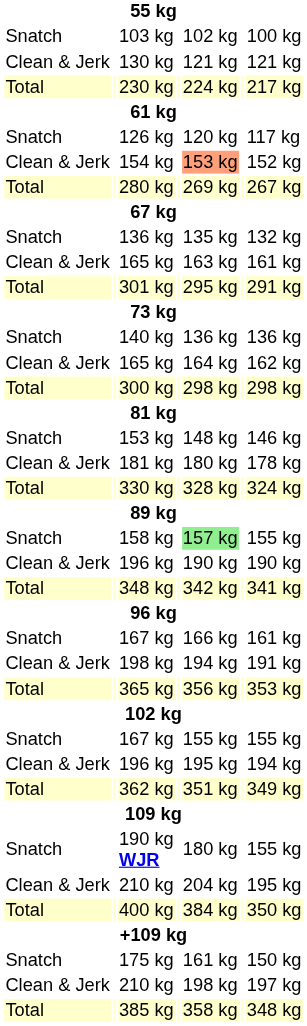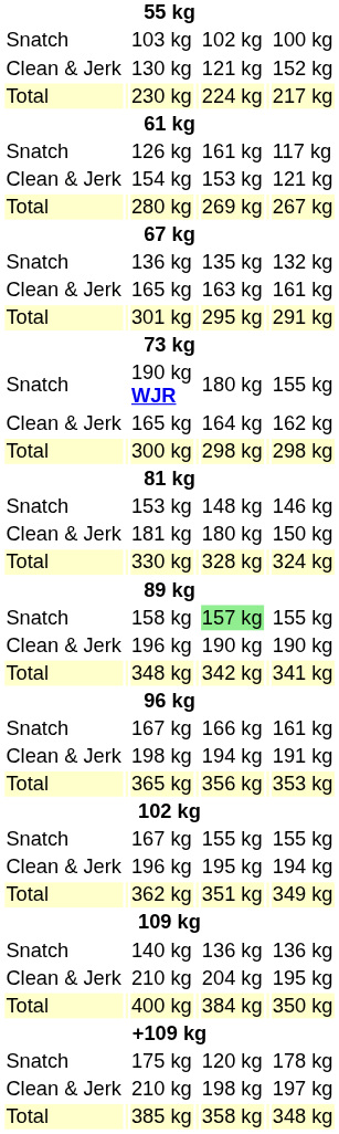 <table>
 <tr>
 <th colspan=7>55 kg</th>
 </tr>
 <tr>
 <td>Snatch</td>
 <td></td>
 <td>103 kg</td>
 <td></td>
 <td>102 kg</td>
 <td></td>
 <td>100 kg</td>
 </tr>
 <tr>
 <td>Clean & Jerk</td>
 <td></td>
 <td>130 kg</td>
 <td></td>
 <td>121 kg</td>
 <td></td>
-<td>121 kg</td>
+<td>152 kg</td>
 </tr>
 <tr bgcolor=ffffcc>
 <td>Total</td>
 <td></td>
 <td>230 kg</td>
 <td></td>
 <td>224 kg</td>
 <td></td>
 <td>217 kg</td>
 </tr>
 <tr>
 <th colspan=7>61 kg</th>
 </tr>
 <tr>
 <td>Snatch</td>
 <td></td>
 <td>126 kg</td>
 <td></td>
-<td>120 kg</td>
+<td>161 kg</td>
 <td></td>
 <td>117 kg</td>
 </tr>
 <tr>
 <td>Clean & Jerk</td>
 <td></td>
 <td>154 kg</td>
 <td></td>
-<td style="background: lightsalmon;">153 kg</td>
+<td>153 kg</td>
 <td></td>
-<td>152 kg</td>
+<td>121 kg</td>
 </tr>
 <tr bgcolor=ffffcc>
 <td>Total</td>
 <td></td>
 <td>280 kg</td>
 <td></td>
 <td>269 kg</td>
 <td></td>
 <td>267 kg</td>
 </tr>
 <tr>
 <th colspan=7>67 kg</th>
 </tr>
 <tr>
 <td>Snatch</td>
 <td></td>
 <td>136 kg</td>
 <td></td>
 <td>135 kg</td>
 <td></td>
 <td>132 kg</td>
 </tr>
 <tr>
 <td>Clean & Jerk</td>
 <td></td>
 <td>165 kg</td>
 <td></td>
 <td>163 kg</td>
 <td></td>
 <td>161 kg</td>
 </tr>
 <tr bgcolor=ffffcc>
 <td>Total</td>
 <td></td>
 <td>301 kg</td>
 <td></td>
 <td>295 kg</td>
 <td></td>
 <td>291 kg</td>
 </tr>
 <tr>
 <th colspan=7>73 kg</th>
 </tr>
 <tr>
 <td>Snatch</td>
 <td></td>
-<td>140 kg</td>
+<td>190 kg<br><strong><a href='#'>WJR</a></strong></td>
 <td></td>
-<td>136 kg</td>
+<td>180 kg</td>
 <td></td>
-<td>136 kg</td>
+<td>155 kg</td>
 </tr>
 <tr>
 <td>Clean & Jerk</td>
 <td></td>
 <td>165 kg</td>
 <td></td>
 <td>164 kg</td>
 <td></td>
 <td>162 kg</td>
 </tr>
 <tr bgcolor=ffffcc>
 <td>Total</td>
 <td></td>
 <td>300 kg</td>
 <td></td>
 <td>298 kg</td>
 <td></td>
 <td>298 kg</td>
 </tr>
 <tr>
 <th colspan=7>81 kg</th>
 </tr>
 <tr>
 <td>Snatch</td>
 <td></td>
 <td>153 kg</td>
 <td></td>
 <td>148 kg</td>
 <td></td>
 <td>146 kg</td>
 </tr>
 <tr>
 <td>Clean & Jerk</td>
 <td></td>
 <td>181 kg</td>
 <td></td>
 <td>180 kg</td>
 <td></td>
-<td>178 kg</td>
+<td>150 kg</td>
 </tr>
 <tr bgcolor=ffffcc>
 <td>Total</td>
 <td></td>
 <td>330 kg</td>
 <td></td>
 <td>328 kg</td>
 <td></td>
 <td>324 kg</td>
 </tr>
 <tr>
 <th colspan=7>89 kg</th>
 </tr>
 <tr>
 <td>Snatch</td>
 <td></td>
 <td>158 kg</td>
 <td></td>
 <td style="background: lightgreen;">157 kg</td>
 <td></td>
 <td>155 kg</td>
 </tr>
 <tr>
 <td>Clean & Jerk</td>
 <td></td>
 <td>196 kg</td>
 <td></td>
 <td>190 kg</td>
 <td></td>
 <td>190 kg</td>
 </tr>
 <tr bgcolor=ffffcc>
 <td>Total</td>
 <td></td>
 <td>348 kg</td>
 <td></td>
 <td>342 kg</td>
 <td></td>
 <td>341 kg</td>
 </tr>
 <tr>
 <th colspan=7>96 kg</th>
 </tr>
 <tr>
 <td>Snatch</td>
 <td></td>
 <td>167 kg</td>
 <td></td>
 <td>166 kg</td>
 <td></td>
 <td>161 kg</td>
 </tr>
 <tr>
 <td>Clean & Jerk</td>
 <td></td>
 <td>198 kg</td>
 <td></td>
 <td>194 kg</td>
 <td></td>
 <td>191 kg</td>
 </tr>
 <tr bgcolor=ffffcc>
 <td>Total</td>
 <td></td>
 <td>365 kg</td>
 <td></td>
 <td>356 kg</td>
 <td></td>
 <td>353 kg</td>
 </tr>
 <tr>
 <th colspan=7>102 kg</th>
 </tr>
 <tr>
 <td>Snatch</td>
 <td></td>
 <td>167 kg</td>
 <td></td>
 <td>155 kg</td>
 <td></td>
 <td>155 kg</td>
 </tr>
 <tr>
 <td>Clean & Jerk</td>
 <td></td>
 <td>196 kg</td>
 <td></td>
 <td>195 kg</td>
 <td></td>
 <td>194 kg</td>
 </tr>
 <tr bgcolor=ffffcc>
 <td>Total</td>
 <td></td>
 <td>362 kg</td>
 <td></td>
 <td>351 kg</td>
 <td></td>
 <td>349 kg</td>
 </tr>
 <tr>
 <th colspan=7>109 kg</th>
 </tr>
 <tr>
 <td>Snatch</td>
 <td></td>
-<td>190 kg<br><strong><a href='#'>WJR</a></strong></td>
+<td>140 kg</td>
 <td></td>
-<td>180 kg</td>
+<td>136 kg</td>
 <td></td>
-<td>155 kg</td>
+<td>136 kg</td>
 </tr>
 <tr>
 <td>Clean & Jerk</td>
 <td></td>
 <td>210 kg</td>
 <td></td>
 <td>204 kg</td>
 <td></td>
 <td>195 kg</td>
 </tr>
 <tr bgcolor=ffffcc>
 <td>Total</td>
 <td></td>
 <td>400 kg</td>
 <td></td>
 <td>384 kg</td>
 <td></td>
 <td>350 kg</td>
 </tr>
 <tr>
 <th colspan=7>+109 kg</th>
 </tr>
 <tr>
 <td>Snatch</td>
 <td></td>
 <td>175 kg</td>
 <td></td>
-<td>161 kg</td>
+<td>120 kg</td>
 <td></td>
-<td>150 kg</td>
+<td>178 kg</td>
 </tr>
 <tr>
 <td>Clean & Jerk</td>
 <td></td>
 <td>210 kg</td>
 <td></td>
 <td>198 kg</td>
 <td></td>
 <td>197 kg</td>
 </tr>
 <tr bgcolor=ffffcc>
 <td>Total</td>
 <td></td>
 <td>385 kg</td>
 <td></td>
 <td>358 kg</td>
 <td></td>
 <td>348 kg</td>
 </tr>
 </table>
